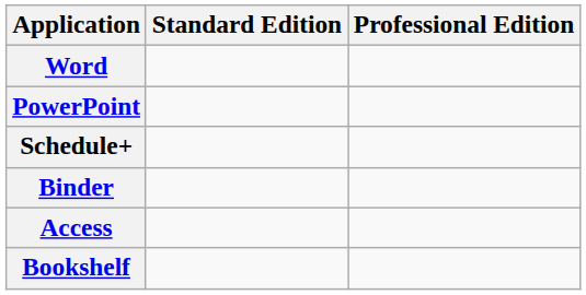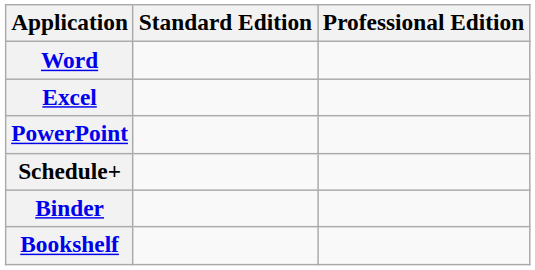 <table class=wikitable style="margin:auto">
 <tr>
 <th>Application</th>
 <th>Standard Edition</th>
 <th>Professional Edition</th>
 </tr>
 <tr>
 <th><a href='#'>Word</a></th>
+<td></td>
+<td></td>
+</tr>
+<tr>
+<th><a href='#'>Excel</a></th>
 <td></td>
 <td></td>
 </tr>
 <tr>
 <th><a href='#'>PowerPoint</a></th>
 <td></td>
 <td></td>
 </tr>
 <tr>
 <th>Schedule+</th>
 <td></td>
 <td></td>
 </tr>
 <tr>
 <th><a href='#'>Binder</a></th>
 <td></td>
 <td></td>
 </tr>
 <tr>
-<th><a href='#'>Access</a></th>
-<td></td>
-<td></td>
-</tr>
-<tr>
 <th><a href='#'>Bookshelf</a></th>
 <td></td>
 <td></td>
 </tr>
 </table>
